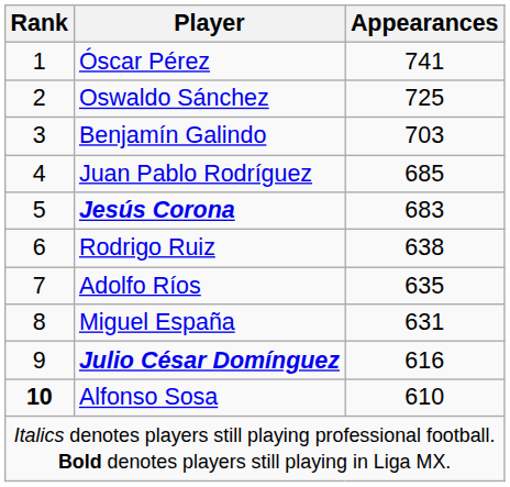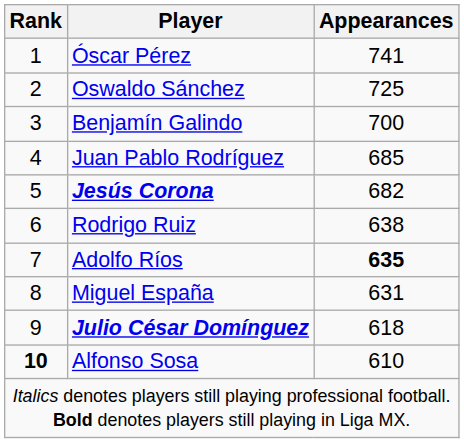 <table class="wikitable sortable" style="text-align:center">
 <tr>
 <th>Rank</th>
 <th>Player</th>
 <th>Appearances</th>
 </tr>
 <tr>
 <td>1</td>
 <td style="text-align:left"> <a href='#'>Óscar Pérez</a></td>
 <td>741</td>
 </tr>
 <tr>
 <td>2</td>
 <td style="text-align:left"> <a href='#'>Oswaldo Sánchez</a></td>
 <td>725</td>
 </tr>
 <tr>
 <td>3</td>
 <td style="text-align:left"> <a href='#'>Benjamín Galindo</a></td>
-<td>703</td>
+<td>700</td>
 </tr>
 <tr>
 <td>4</td>
 <td style="text-align:left"> <a href='#'>Juan Pablo Rodríguez</a></td>
 <td>685</td>
 </tr>
 <tr>
 <td>5</td>
 <td style="text-align:left"> <strong><em><a href='#'>Jesús Corona</a></em></strong></td>
-<td>683</td>
+<td>682</td>
 </tr>
 <tr>
 <td>6</td>
 <td style="text-align:left"> <a href='#'>Rodrigo Ruiz</a></td>
 <td>638</td>
 </tr>
 <tr>
 <td>7</td>
 <td style="text-align:left"> <a href='#'>Adolfo Ríos</a></td>
-<td>635</td>
+<td><strong>635</strong></td>
 </tr>
 <tr>
 <td>8</td>
 <td style="text-align:left"> <a href='#'>Miguel España</a></td>
 <td>631</td>
 </tr>
 <tr>
 <td>9</td>
 <td style="text-align:left"> <strong><em><a href='#'>Julio César Domínguez</a></em></strong></td>
-<td>616</td>
+<td>618</td>
 </tr>
 <tr>
 <td><strong>10</strong></td>
 <td style="text-align:left"> <a href='#'>Alfonso Sosa</a></td>
 <td>610</td>
 </tr>
 <tr>
 <td colspan="3"><small><em>Italics</em> denotes players still playing professional football.<br><strong>Bold</strong> denotes players still playing in Liga MX.</small></td>
 </tr>
 </table>
